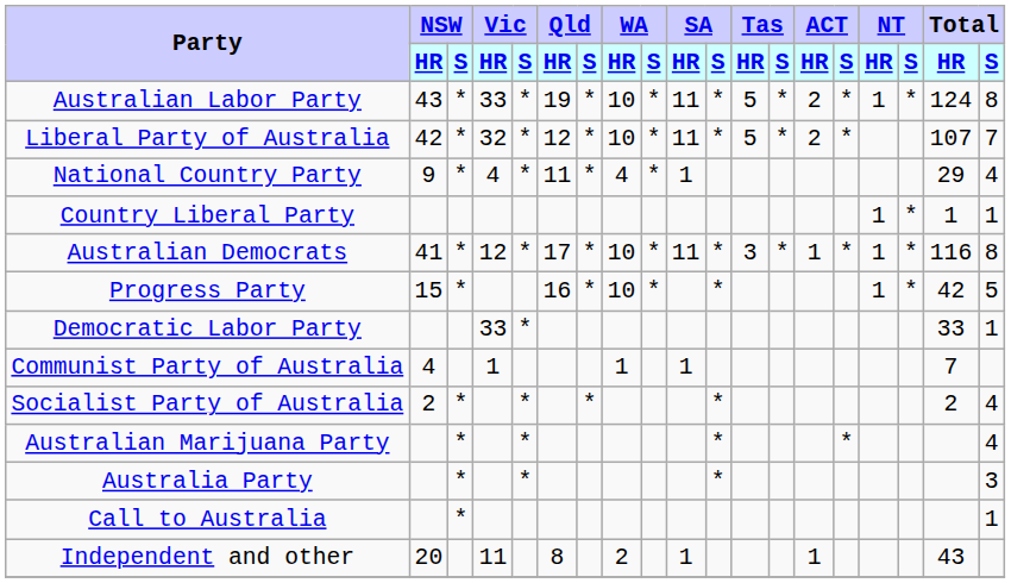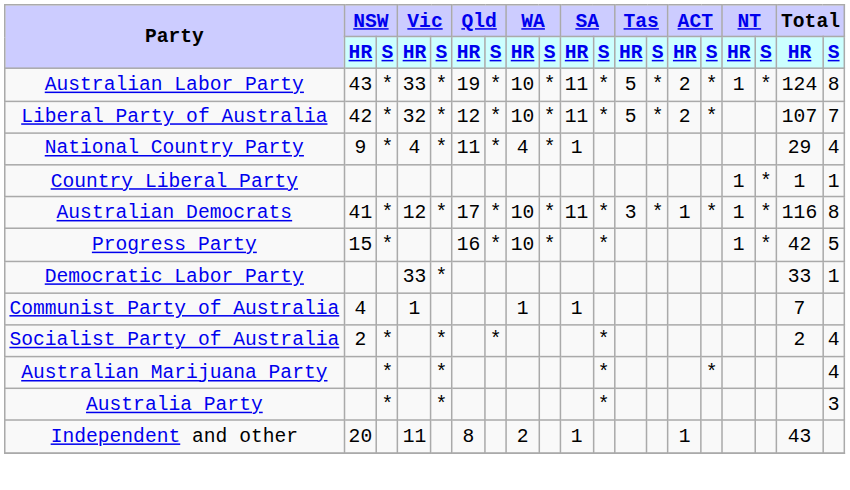 <table class="wikitable" style="text-align:center">
 <tr>
 <th rowspan="2" style="background:#ccf;">Party</th>
 <th colspan="2" style="background:#ccf;"><a href='#'>NSW</a></th>
 <th colspan="2" style="background:#ccf;"><a href='#'>Vic</a></th>
 <th colspan="2" style="background:#ccf;"><a href='#'>Qld</a></th>
 <th colspan="2" style="background:#ccf;"><a href='#'>WA</a></th>
 <th colspan="2" style="background:#ccf;"><a href='#'>SA</a></th>
 <th colspan="2" style="background:#ccf;"><a href='#'>Tas</a></th>
 <th colspan="2" style="background:#ccf;"><a href='#'>ACT</a></th>
 <th colspan="2" style="background:#ccf;"><a href='#'>NT</a></th>
 <th colspan="2" style="background:#ccf;">Total</th>
 </tr>
 <tr>
 <th style="background:#ccffff;"><a href='#'>HR</a></th>
 <th style="background:#ccffff;"><a href='#'>S</a></th>
 <th style="background:#ccffff;"><a href='#'>HR</a></th>
 <th style="background:#ccffff;"><a href='#'>S</a></th>
 <th style="background:#ccffff;"><a href='#'>HR</a></th>
 <th style="background:#ccffff;"><a href='#'>S</a></th>
 <th style="background:#ccffff;"><a href='#'>HR</a></th>
 <th style="background:#ccffff;"><a href='#'>S</a></th>
 <th style="background:#ccffff;"><a href='#'>HR</a></th>
 <th style="background:#ccffff;"><a href='#'>S</a></th>
 <th style="background:#ccffff;"><a href='#'>HR</a></th>
 <th style="background:#ccffff;"><a href='#'>S</a></th>
 <th style="background:#ccffff;"><a href='#'>HR</a></th>
 <th style="background:#ccffff;"><a href='#'>S</a></th>
 <th style="background:#ccffff;"><a href='#'>HR</a></th>
 <th style="background:#ccffff;"><a href='#'>S</a></th>
 <th style="background:#ccffff;"><a href='#'>HR</a></th>
 <th style="background:#ccffff;"><a href='#'>S</a></th>
 </tr>
 <tr>
 <td style="font-size:100%;"><a href='#'>Australian Labor Party</a></td>
 <td>43</td>
 <td>*</td>
 <td>33</td>
 <td>*</td>
 <td>19</td>
 <td>*</td>
 <td>10</td>
 <td>*</td>
 <td>11</td>
 <td>*</td>
 <td>5</td>
 <td>*</td>
 <td>2</td>
 <td>*</td>
 <td>1</td>
 <td>*</td>
 <td>124</td>
 <td>8</td>
 </tr>
 <tr>
 <td style="font-size:100%;"><a href='#'>Liberal Party of Australia</a></td>
 <td>42</td>
 <td>*</td>
 <td>32</td>
 <td>*</td>
 <td>12</td>
 <td>*</td>
 <td>10</td>
 <td>*</td>
 <td>11</td>
 <td>*</td>
 <td>5</td>
 <td>*</td>
 <td>2</td>
 <td>*</td>
 <td></td>
 <td></td>
 <td>107</td>
 <td>7</td>
 </tr>
 <tr>
 <td style="font-size:100%;"><a href='#'>National Country Party</a></td>
 <td>9</td>
 <td>*</td>
 <td>4</td>
 <td>*</td>
 <td>11</td>
 <td>*</td>
 <td>4</td>
 <td>*</td>
 <td>1</td>
 <td></td>
 <td></td>
 <td></td>
 <td></td>
 <td></td>
 <td></td>
 <td></td>
 <td>29</td>
 <td>4</td>
 </tr>
 <tr>
 <td style="font-size:100%;"><a href='#'>Country Liberal Party</a></td>
 <td></td>
 <td></td>
 <td></td>
 <td></td>
 <td></td>
 <td></td>
 <td></td>
 <td></td>
 <td></td>
 <td></td>
 <td></td>
 <td></td>
 <td></td>
 <td></td>
 <td>1</td>
 <td>*</td>
 <td>1</td>
 <td>1</td>
 </tr>
 <tr>
 <td style="font-size:100%;"><a href='#'>Australian Democrats</a></td>
 <td>41</td>
 <td>*</td>
 <td>12</td>
 <td>*</td>
 <td>17</td>
 <td>*</td>
 <td>10</td>
 <td>*</td>
 <td>11</td>
 <td>*</td>
 <td>3</td>
 <td>*</td>
 <td>1</td>
 <td>*</td>
 <td>1</td>
 <td>*</td>
 <td>116</td>
 <td>8</td>
 </tr>
 <tr>
 <td style="font-size:100%;"><a href='#'>Progress Party</a></td>
 <td>15</td>
 <td>*</td>
 <td></td>
 <td></td>
 <td>16</td>
 <td>*</td>
 <td>10</td>
 <td>*</td>
 <td></td>
 <td>*</td>
 <td></td>
 <td></td>
 <td></td>
 <td></td>
 <td>1</td>
 <td>*</td>
 <td>42</td>
 <td>5</td>
 </tr>
 <tr>
 <td style="font-size:100%;"><a href='#'>Democratic Labor Party</a></td>
 <td></td>
 <td></td>
 <td>33</td>
 <td>*</td>
 <td></td>
 <td></td>
 <td></td>
 <td></td>
 <td></td>
 <td></td>
 <td></td>
 <td></td>
 <td></td>
 <td></td>
 <td></td>
 <td></td>
 <td>33</td>
 <td>1</td>
 </tr>
 <tr>
 <td style="font-size:100%;"><a href='#'>Communist Party of Australia</a></td>
 <td>4</td>
 <td></td>
 <td>1</td>
 <td></td>
 <td></td>
 <td></td>
 <td>1</td>
 <td></td>
 <td>1</td>
 <td></td>
 <td></td>
 <td></td>
 <td></td>
 <td></td>
 <td></td>
 <td></td>
 <td>7</td>
 <td></td>
 </tr>
 <tr>
 <td style="font-size:100%;"><a href='#'>Socialist Party of Australia</a></td>
 <td>2</td>
 <td>*</td>
 <td></td>
 <td>*</td>
 <td></td>
 <td>*</td>
 <td></td>
 <td></td>
 <td></td>
 <td>*</td>
 <td></td>
 <td></td>
 <td></td>
 <td></td>
 <td></td>
 <td></td>
 <td>2</td>
 <td>4</td>
 </tr>
 <tr>
 <td style="font-size:100%;"><a href='#'>Australian Marijuana Party</a></td>
 <td></td>
 <td>*</td>
 <td></td>
 <td>*</td>
 <td></td>
 <td></td>
 <td></td>
 <td></td>
 <td></td>
 <td>*</td>
 <td></td>
 <td></td>
 <td></td>
 <td>*</td>
 <td></td>
 <td></td>
 <td></td>
 <td>4</td>
 </tr>
 <tr>
 <td style="font-size:100%;"><a href='#'>Australia Party</a></td>
 <td></td>
 <td>*</td>
 <td></td>
 <td>*</td>
 <td></td>
 <td></td>
 <td></td>
 <td></td>
 <td></td>
 <td>*</td>
 <td></td>
 <td></td>
 <td></td>
 <td></td>
 <td></td>
 <td></td>
 <td></td>
 <td>3</td>
 </tr>
 <tr>
-<td style="font-size:100%;"><a href='#'>Call to Australia</a></td>
-<td></td>
-<td>*</td>
-<td></td>
-<td></td>
-<td></td>
-<td></td>
-<td></td>
-<td></td>
-<td></td>
-<td></td>
-<td></td>
-<td></td>
-<td></td>
-<td></td>
-<td></td>
-<td></td>
-<td></td>
-<td>1</td>
-</tr>
-<tr>
 <td style="font-size:100%;"><a href='#'>Independent</a> and other</td>
 <td>20</td>
 <td></td>
 <td>11</td>
 <td></td>
 <td>8</td>
 <td></td>
 <td>2</td>
 <td></td>
 <td>1</td>
 <td></td>
 <td></td>
 <td></td>
 <td>1</td>
 <td></td>
 <td></td>
 <td></td>
 <td>43</td>
 <td></td>
 </tr>
 <tr>
 </tr>
 </table>
